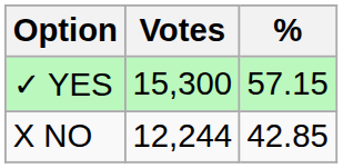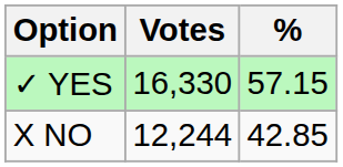 <table class="wikitable">
 <tr>
 <th>Option</th>
 <th>Votes</th>
 <th>%</th>
 </tr>
 <tr>
 <td style=background:#bbf8be>✓ YES</td>
-<td style=background:#bbf8be>15,300</td>
+<td style=background:#bbf8be>16,330</td>
 <td style=background:#bbf8be>57.15</td>
 </tr>
 <tr>
 <td>X NO</td>
 <td>12,244</td>
 <td>42.85</td>
 </tr>
 </table>
